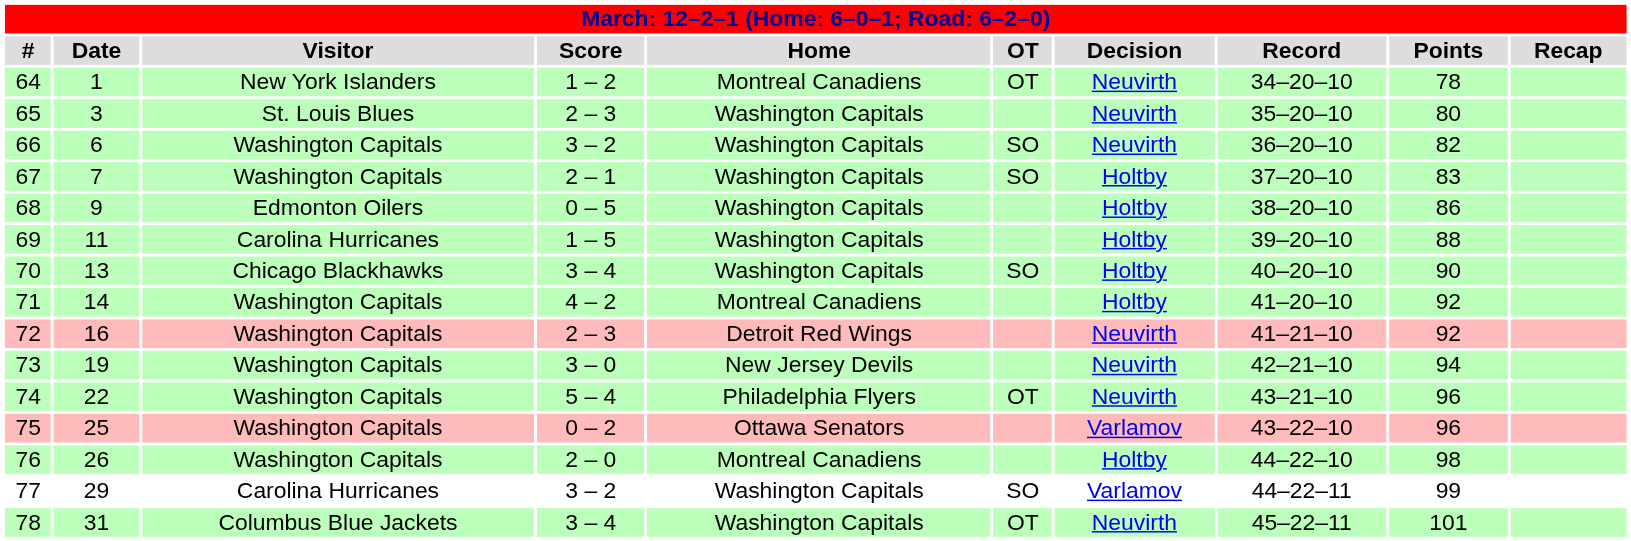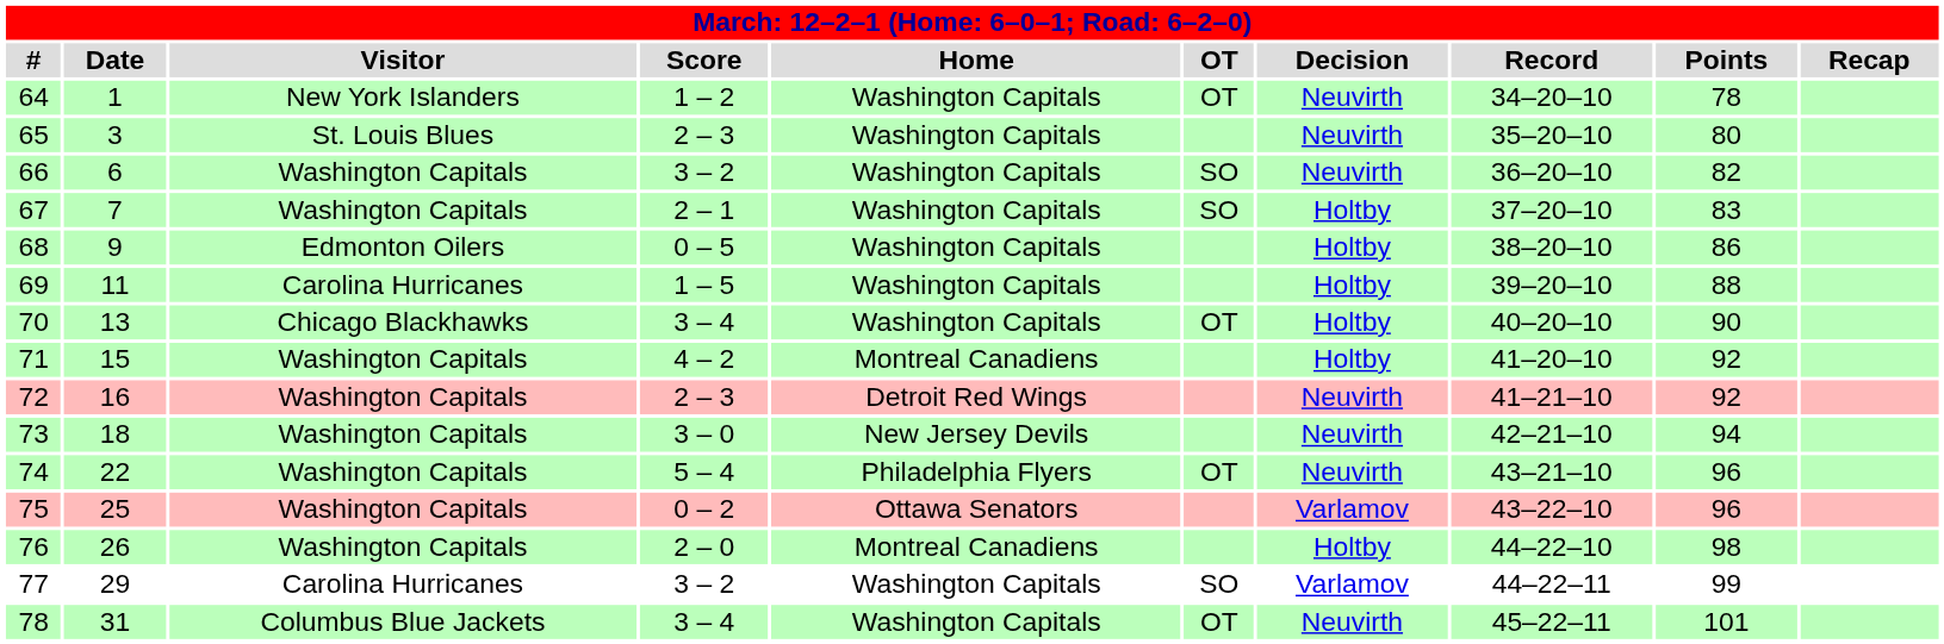 <table class="toccolours collapsible collapsed" width=90% style="clear:both; margin:1.5em auto; text-align:center">
 <tr>
 <th colspan=11 style="background:#FF0000; color:#000099;">March: 12–2–1 (Home: 6–0–1; Road: 6–2–0)</th>
 </tr>
 <tr align="center" bgcolor="#dddddd">
 <td><strong>#</strong></td>
 <td><strong>Date</strong></td>
 <td><strong>Visitor</strong></td>
 <td><strong>Score</strong></td>
 <td><strong>Home</strong></td>
 <td><strong>OT</strong></td>
 <td><strong>Decision</strong></td>
 <td><strong>Record</strong></td>
 <td><strong>Points</strong></td>
 <td><strong>Recap</strong></td>
 </tr>
 <tr style="text-align:center; background:#bfb;">
 <td>64</td>
 <td>1</td>
 <td>New York Islanders</td>
 <td>1 – 2</td>
-<td>Montreal Canadiens</td>
+<td>Washington Capitals</td>
 <td>OT</td>
 <td><a href='#'>Neuvirth</a></td>
 <td>34–20–10</td>
 <td>78</td>
 <td></td>
 </tr>
 <tr style="text-align:center; background:#bfb;">
 <td>65</td>
 <td>3</td>
 <td>St. Louis Blues</td>
 <td>2 – 3</td>
 <td>Washington Capitals</td>
 <td></td>
 <td><a href='#'>Neuvirth</a></td>
 <td>35–20–10</td>
 <td>80</td>
 <td></td>
 </tr>
 <tr style="text-align:center; background:#bfb;">
 <td>66</td>
 <td>6</td>
 <td>Washington Capitals</td>
 <td>3 – 2</td>
 <td>Washington Capitals</td>
 <td>SO</td>
 <td><a href='#'>Neuvirth</a></td>
 <td>36–20–10</td>
 <td>82</td>
 <td></td>
 </tr>
 <tr style="text-align:center; background:#bfb">
 <td>67</td>
 <td>7</td>
 <td>Washington Capitals</td>
 <td>2 – 1</td>
 <td>Washington Capitals</td>
 <td>SO</td>
 <td><a href='#'>Holtby</a></td>
 <td>37–20–10</td>
 <td>83</td>
 <td></td>
 </tr>
 <tr style="text-align:center; background:#bfb">
 <td>68</td>
 <td>9</td>
 <td>Edmonton Oilers</td>
 <td>0 – 5</td>
 <td>Washington Capitals</td>
 <td></td>
 <td><a href='#'>Holtby</a></td>
 <td>38–20–10</td>
 <td>86</td>
 <td></td>
 </tr>
 <tr style="text-align:center; background:#bfb">
 <td>69</td>
 <td>11</td>
 <td>Carolina Hurricanes</td>
 <td>1 – 5</td>
 <td>Washington Capitals</td>
 <td></td>
 <td><a href='#'>Holtby</a></td>
 <td>39–20–10</td>
 <td>88</td>
 <td></td>
 </tr>
 <tr style="text-align:center; background:#bfb">
 <td>70</td>
 <td>13</td>
 <td>Chicago Blackhawks</td>
 <td>3 – 4</td>
 <td>Washington Capitals</td>
-<td>SO</td>
+<td>OT</td>
 <td><a href='#'>Holtby</a></td>
 <td>40–20–10</td>
 <td>90</td>
 <td></td>
 </tr>
 <tr style="text-align:center; background:#bfb">
 <td>71</td>
-<td>14</td>
+<td>15</td>
 <td>Washington Capitals</td>
 <td>4 – 2</td>
 <td>Montreal Canadiens</td>
 <td></td>
 <td><a href='#'>Holtby</a></td>
 <td>41–20–10</td>
 <td>92</td>
 <td></td>
 </tr>
 <tr style="text-align:center; background:#fbb">
 <td>72</td>
 <td>16</td>
 <td>Washington Capitals</td>
 <td>2 – 3</td>
 <td>Detroit Red Wings</td>
 <td></td>
 <td><a href='#'>Neuvirth</a></td>
 <td>41–21–10</td>
 <td>92</td>
 <td></td>
 </tr>
 <tr style="text-align:center; background:#bfb">
 <td>73</td>
-<td>19</td>
+<td>18</td>
 <td>Washington Capitals</td>
 <td>3 – 0</td>
 <td>New Jersey Devils</td>
 <td></td>
 <td><a href='#'>Neuvirth</a></td>
 <td>42–21–10</td>
 <td>94</td>
 <td></td>
 </tr>
 <tr style="text-align:center; background:#bfb">
 <td>74</td>
 <td>22</td>
 <td>Washington Capitals</td>
 <td>5 – 4</td>
 <td>Philadelphia Flyers</td>
 <td>OT</td>
 <td><a href='#'>Neuvirth</a></td>
 <td>43–21–10</td>
 <td>96</td>
 <td></td>
 </tr>
 <tr style="text-align:center; background:#fbb">
 <td>75</td>
 <td>25</td>
 <td>Washington Capitals</td>
 <td>0 – 2</td>
 <td>Ottawa Senators</td>
 <td></td>
 <td><a href='#'>Varlamov</a></td>
 <td>43–22–10</td>
 <td>96</td>
 <td></td>
 </tr>
 <tr style="text-align:center; background:#bfb">
 <td>76</td>
 <td>26</td>
 <td>Washington Capitals</td>
 <td>2 – 0</td>
 <td>Montreal Canadiens</td>
 <td></td>
 <td><a href='#'>Holtby</a></td>
 <td>44–22–10</td>
 <td>98</td>
 <td></td>
 </tr>
 <tr style="text-align:center; background:">
 <td>77</td>
 <td>29</td>
 <td>Carolina Hurricanes</td>
 <td>3 – 2</td>
 <td>Washington Capitals</td>
 <td>SO</td>
 <td><a href='#'>Varlamov</a></td>
 <td>44–22–11</td>
 <td>99</td>
 <td></td>
 </tr>
 <tr style="text-align:center; background:#bfb">
 <td>78</td>
 <td>31</td>
 <td>Columbus Blue Jackets</td>
 <td>3 – 4</td>
 <td>Washington Capitals</td>
 <td>OT</td>
 <td><a href='#'>Neuvirth</a></td>
 <td>45–22–11</td>
 <td>101</td>
 <td></td>
 </tr>
 </table>
